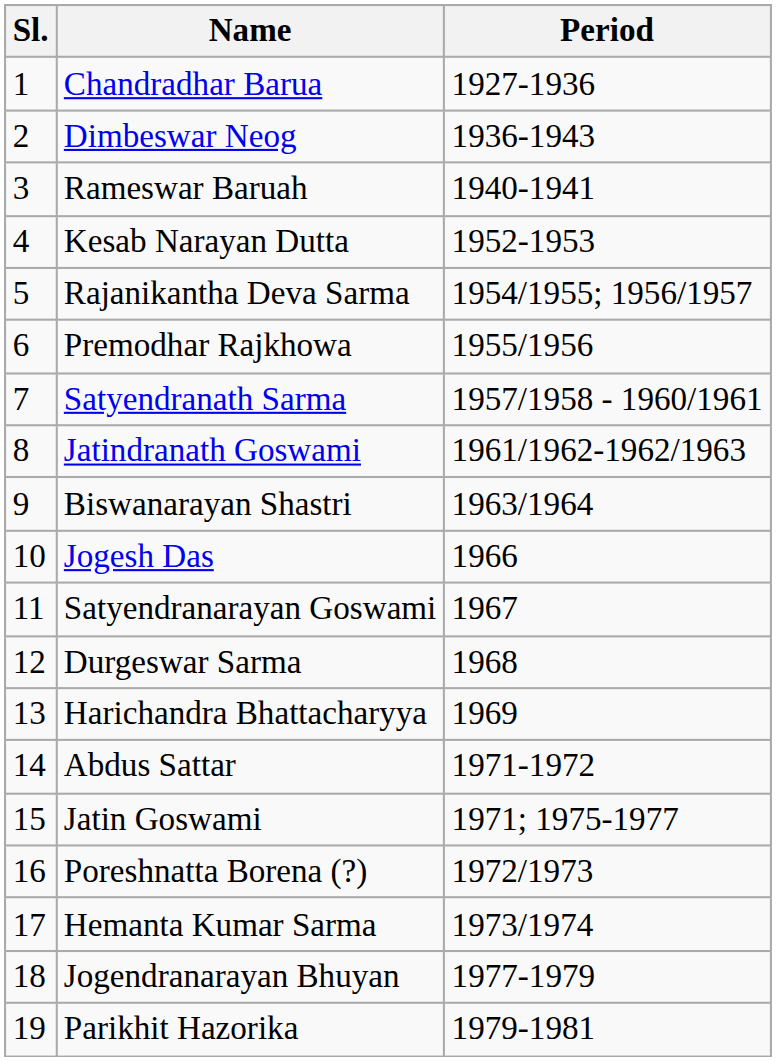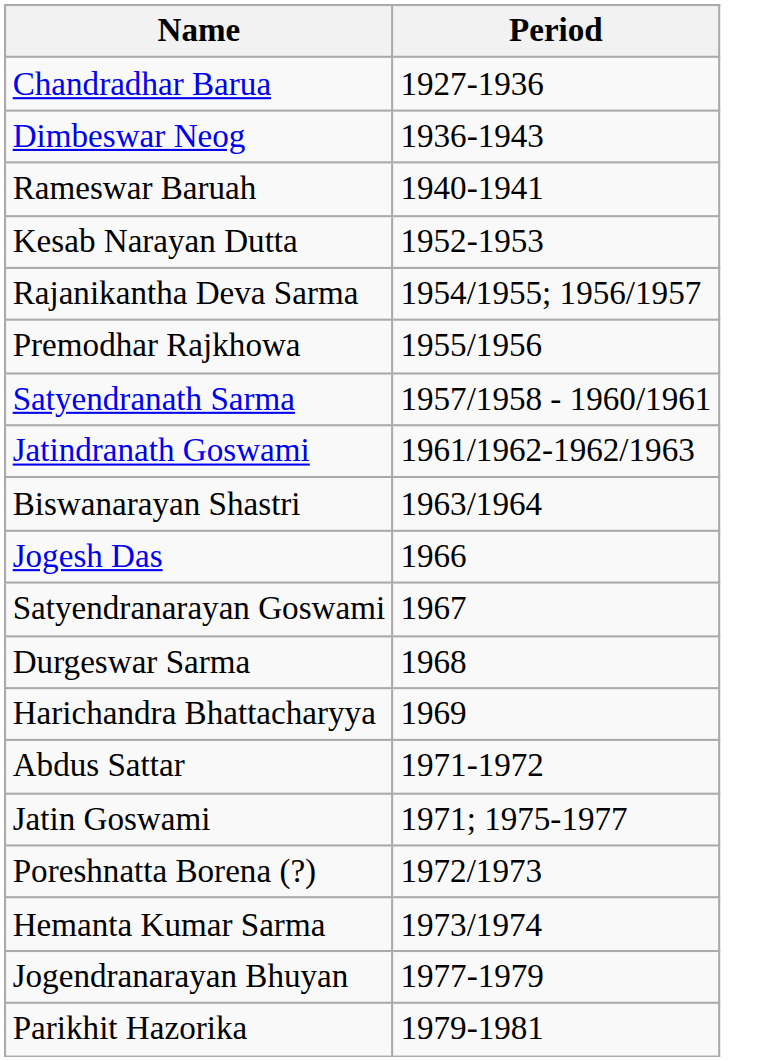 <table class="wikitable">
 <tr>
-<th>Sl.</th>
 <th>Name</th>
 <th>Period</th>
 </tr>
 <tr>
-<td>1</td>
 <td><a href='#'>Chandradhar Barua</a></td>
 <td>1927-1936</td>
 </tr>
 <tr>
-<td>2</td>
 <td><a href='#'>Dimbeswar Neog</a></td>
 <td>1936-1943</td>
 </tr>
 <tr>
-<td>3</td>
 <td>Rameswar Baruah</td>
 <td>1940-1941</td>
 </tr>
 <tr>
-<td>4</td>
 <td>Kesab Narayan Dutta</td>
 <td>1952-1953</td>
 </tr>
 <tr>
-<td>5</td>
 <td>Rajanikantha Deva Sarma</td>
 <td>1954/1955; 1956/1957</td>
 </tr>
 <tr>
-<td>6</td>
 <td>Premodhar Rajkhowa</td>
 <td>1955/1956</td>
 </tr>
 <tr>
-<td>7</td>
 <td><a href='#'>Satyendranath Sarma</a></td>
 <td>1957/1958 - 1960/1961</td>
 </tr>
 <tr>
-<td>8</td>
 <td><a href='#'>Jatindranath Goswami</a></td>
 <td>1961/1962-1962/1963</td>
 </tr>
 <tr>
-<td>9</td>
 <td>Biswanarayan Shastri</td>
 <td>1963/1964</td>
 </tr>
 <tr>
-<td>10</td>
 <td><a href='#'>Jogesh Das</a></td>
 <td>1966</td>
 </tr>
 <tr>
-<td>11</td>
 <td>Satyendranarayan Goswami</td>
 <td>1967</td>
 </tr>
 <tr>
-<td>12</td>
 <td>Durgeswar Sarma</td>
 <td>1968</td>
 </tr>
 <tr>
-<td>13</td>
 <td>Harichandra Bhattacharyya</td>
 <td>1969</td>
 </tr>
 <tr>
-<td>14</td>
 <td>Abdus Sattar</td>
 <td>1971-1972</td>
 </tr>
 <tr>
-<td>15</td>
 <td>Jatin Goswami</td>
 <td>1971; 1975-1977</td>
 </tr>
 <tr>
-<td>16</td>
 <td>Poreshnatta Borena (?)</td>
 <td>1972/1973</td>
 </tr>
 <tr>
-<td>17</td>
 <td>Hemanta Kumar Sarma</td>
 <td>1973/1974</td>
 </tr>
 <tr>
-<td>18</td>
 <td>Jogendranarayan Bhuyan</td>
 <td>1977-1979</td>
 </tr>
 <tr>
-<td>19</td>
 <td>Parikhit Hazorika</td>
 <td>1979-1981</td>
 </tr>
 </table>
